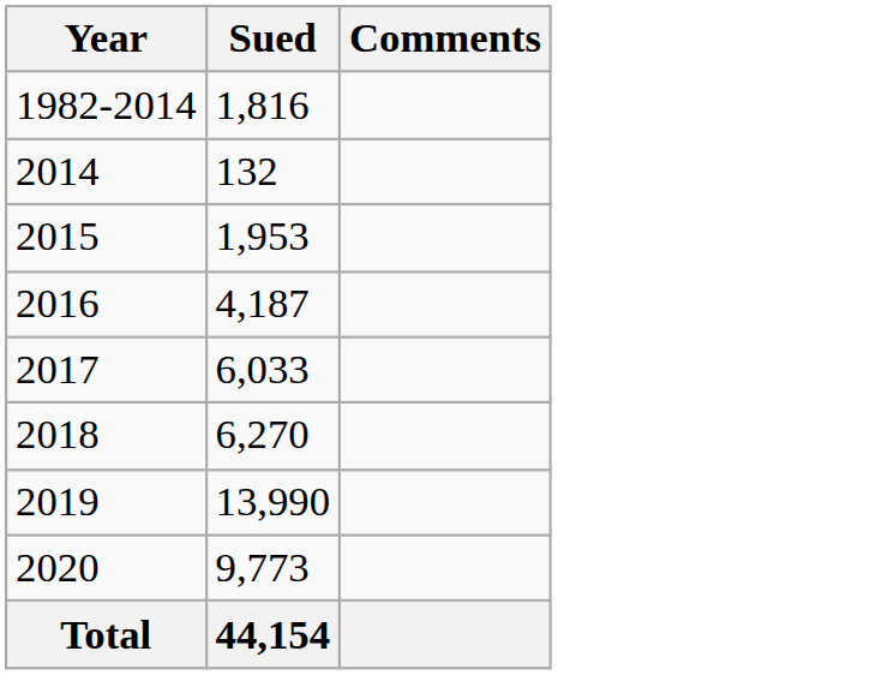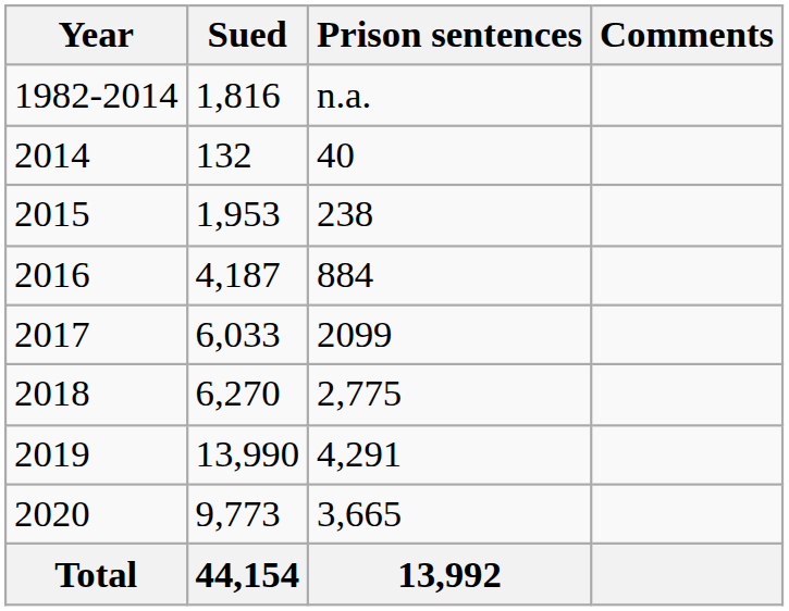 <table class="wikitable">
 <tr>
 <th>Year</th>
 <th>Sued</th>
+<th>Prison sentences</th>
 <th>Comments</th>
 </tr>
 <tr>
 <td>1982-2014</td>
 <td>1,816</td>
+<td>n.a.</td>
 <td></td>
 </tr>
 <tr>
 <td>2014</td>
 <td>132</td>
+<td>40</td>
 <td></td>
 </tr>
 <tr>
 <td>2015</td>
 <td>1,953</td>
+<td>238</td>
 <td></td>
 </tr>
 <tr>
 <td>2016</td>
 <td>4,187</td>
+<td>884</td>
 <td></td>
 </tr>
 <tr>
 <td>2017</td>
 <td>6,033</td>
+<td>2099</td>
 <td></td>
 </tr>
 <tr>
 <td>2018</td>
 <td>6,270</td>
+<td>2,775</td>
 <td></td>
 </tr>
 <tr>
 <td>2019</td>
 <td>13,990</td>
+<td>4,291</td>
 <td></td>
 </tr>
 <tr>
 <td>2020</td>
 <td>9,773</td>
+<td>3,665</td>
 <td></td>
 </tr>
 <tr>
 <th>Total</th>
 <th>44,154</th>
+<th>13,992</th>
 <th></th>
 </tr>
 </table>
